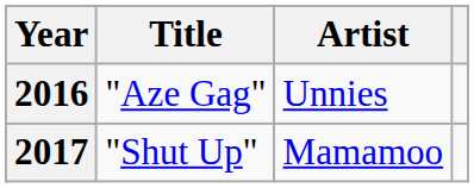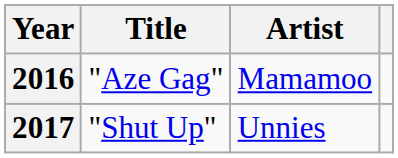 <table class="wikitable plainrowheaders sortable">
 <tr>
 <th scope="col">Year</th>
 <th scope="col">Title</th>
 <th scope="col">Artist</th>
 <th scope="col" class="unsortable"></th>
 </tr>
 <tr>
 <th scope="row">2016</th>
 <td>"<a href='#'>Aze Gag</a>"</td>
-<td><a href='#'>Unnies</a></td>
+<td><a href='#'>Mamamoo</a></td>
 <td style="text-align:center"></td>
 </tr>
 <tr>
 <th scope="row">2017</th>
 <td>"<a href='#'>Shut Up</a>" </td>
-<td><a href='#'>Mamamoo</a></td>
+<td><a href='#'>Unnies</a></td>
 <td style="text-align:center"></td>
 </tr>
 </table>
